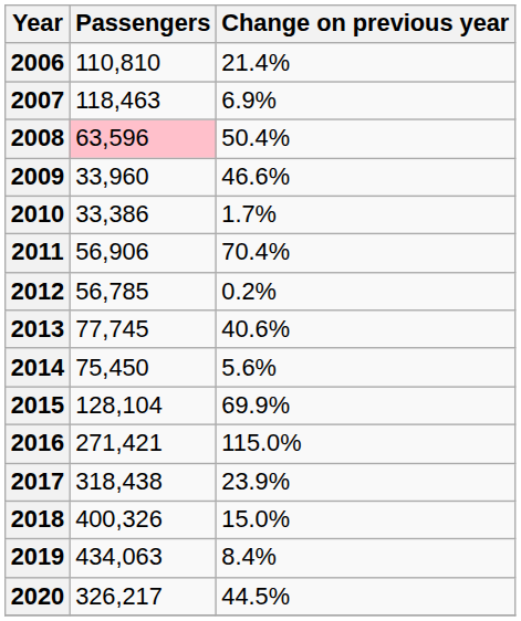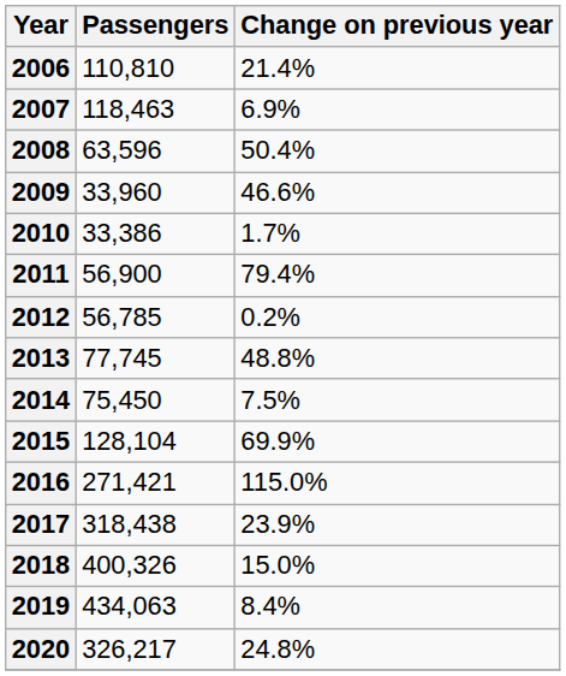 <table class="wikitable">
 <tr>
 <th>Year</th>
 <th>Passengers</th>
 <th>Change on previous year</th>
 </tr>
 <tr>
 <th>2006</th>
 <td>110,810</td>
 <td> 21.4%</td>
 </tr>
 <tr>
 <th>2007</th>
 <td>118,463</td>
 <td> 6.9%</td>
 </tr>
 <tr>
 <th>2008</th>
-<td style="background: pink;">63,596</td>
+<td>63,596</td>
 <td> 50.4%</td>
 </tr>
 <tr>
 <th>2009</th>
 <td>33,960</td>
 <td> 46.6%</td>
 </tr>
 <tr>
 <th>2010</th>
 <td>33,386</td>
 <td> 1.7%</td>
 </tr>
 <tr>
 <th>2011</th>
-<td>56,906</td>
-<td> 70.4%</td>
+<td>56,900</td>
+<td> 79.4%</td>
 </tr>
 <tr>
 <th>2012</th>
 <td>56,785</td>
 <td> 0.2%</td>
 </tr>
 <tr>
 <th>2013</th>
 <td>77,745</td>
-<td> 40.6%</td>
+<td> 48.8%</td>
 </tr>
 <tr>
 <th>2014</th>
 <td>75,450</td>
-<td> 5.6%</td>
+<td> 7.5%</td>
 </tr>
 <tr>
 <th>2015</th>
 <td>128,104</td>
 <td>69.9%</td>
 </tr>
 <tr>
 <th>2016</th>
 <td>271,421</td>
 <td>115.0%</td>
 </tr>
 <tr>
 <th>2017</th>
 <td>318,438</td>
 <td>23.9%</td>
 </tr>
 <tr>
 <th>2018</th>
 <td>400,326</td>
 <td> 15.0%</td>
 </tr>
 <tr>
 <th>2019</th>
 <td>434,063</td>
 <td> 8.4%</td>
 </tr>
 <tr>
 <th>2020</th>
 <td>326,217</td>
-<td> 44.5%</td>
+<td> 24.8%</td>
 </tr>
 <tr>
 </tr>
 </table>
